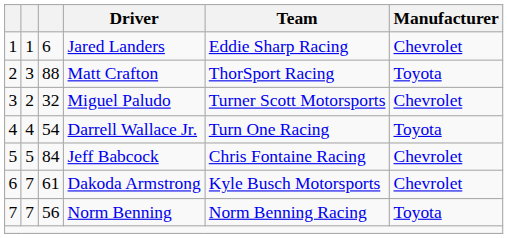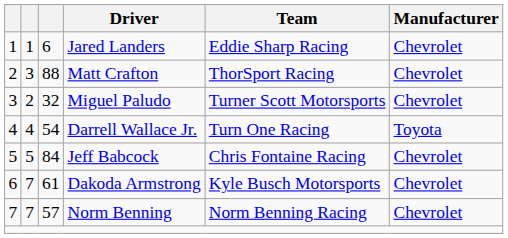 <table class="wikitable sortable" border="1">
 <tr>
 <th scope="col"></th>
 <th scope="col"></th>
 <th scope="col"></th>
 <th scope="col">Driver</th>
 <th scope="col">Team</th>
 <th scope="col">Manufacturer</th>
 </tr>
 <tr>
 <td scope="row">1</td>
 <td>1</td>
 <td>6</td>
 <td><a href='#'>Jared Landers</a></td>
 <td><a href='#'>Eddie Sharp Racing</a></td>
 <td><a href='#'>Chevrolet</a></td>
 </tr>
 <tr>
 <td scope="row">2</td>
 <td>3</td>
 <td>88</td>
 <td><a href='#'>Matt Crafton</a></td>
 <td><a href='#'>ThorSport Racing</a></td>
-<td><a href='#'>Toyota</a></td>
+<td><a href='#'>Chevrolet</a></td>
 </tr>
 <tr>
 <td scope="row">3</td>
 <td>2</td>
 <td>32</td>
 <td><a href='#'>Miguel Paludo</a></td>
 <td><a href='#'>Turner Scott Motorsports</a></td>
 <td><a href='#'>Chevrolet</a></td>
 </tr>
 <tr>
 <td scope="row">4</td>
 <td>4</td>
 <td>54</td>
 <td><a href='#'>Darrell Wallace Jr.</a></td>
 <td><a href='#'>Turn One Racing</a></td>
 <td><a href='#'>Toyota</a></td>
 </tr>
 <tr>
 <td scope="row">5</td>
 <td>5</td>
 <td>84</td>
 <td><a href='#'>Jeff Babcock</a></td>
 <td><a href='#'>Chris Fontaine Racing</a></td>
 <td><a href='#'>Chevrolet</a></td>
 </tr>
 <tr>
 <td scope="row">6</td>
 <td>7</td>
 <td>61</td>
 <td><a href='#'>Dakoda Armstrong</a></td>
 <td><a href='#'>Kyle Busch Motorsports</a></td>
 <td><a href='#'>Chevrolet</a></td>
 </tr>
 <tr>
 <td scope="row">7</td>
 <td>7</td>
-<td>56</td>
+<td>57</td>
 <td><a href='#'>Norm Benning</a></td>
 <td><a href='#'>Norm Benning Racing</a></td>
-<td><a href='#'>Toyota</a></td>
+<td><a href='#'>Chevrolet</a></td>
 </tr>
 <tr class="sortbottom">
 <td colspan="7"></td>
 </tr>
 </table>
